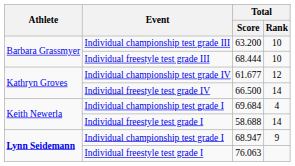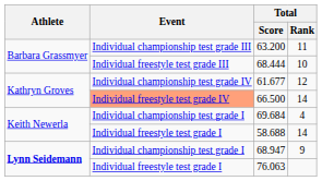 <table class=wikitable style="font-size:90%">
 <tr>
 <th rowspan="2">Athlete</th>
 <th rowspan="2">Event</th>
 <th colspan="2">Total</th>
 </tr>
 <tr>
 <th>Score</th>
 <th>Rank</th>
 </tr>
 <tr>
 <td rowspan="2"><a href='#'>Barbara Grassmyer</a></td>
 <td><a href='#'>Individual championship test grade III</a></td>
 <td align="center">63.200</td>
-<td align="center">10</td>
+<td align="center">11</td>
 </tr>
 <tr>
 <td><a href='#'>Individual freestyle test grade III</a></td>
 <td align="center">68.444</td>
 <td align="center">10</td>
 </tr>
 <tr>
 <td rowspan="2"><a href='#'>Kathryn Groves</a></td>
 <td><a href='#'>Individual championship test grade IV</a></td>
 <td align="center">61.677</td>
 <td align="center">12</td>
 </tr>
 <tr>
-<td><a href='#'>Individual freestyle test grade IV</a></td>
+<td style="background: lightsalmon;"><a href='#'>Individual freestyle test grade IV</a></td>
 <td align="center">66.500</td>
 <td align="center">14</td>
 </tr>
 <tr>
 <td rowspan="2"><a href='#'>Keith Newerla</a></td>
 <td><a href='#'>Individual championship test grade I</a></td>
 <td align="center">69.684</td>
 <td align="center">4</td>
 </tr>
 <tr>
 <td><a href='#'>Individual freestyle test grade I</a></td>
 <td align="center">58.688</td>
 <td align="center">14</td>
 </tr>
 <tr>
 <td rowspan="2"><strong><a href='#'>Lynn Seidemann</a></strong></td>
 <td><a href='#'>Individual championship test grade I</a></td>
 <td align="center">68.947</td>
 <td align="center">9</td>
 </tr>
 <tr>
 <td><a href='#'>Individual freestyle test grade I</a></td>
 <td align="center">76.063</td>
 <td align="center"></td>
 </tr>
 </table>
